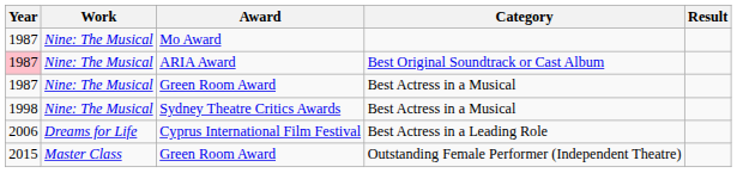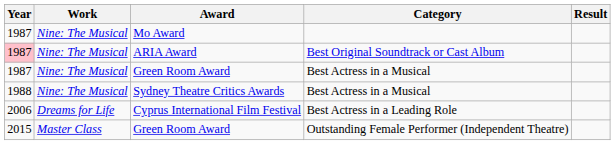 <table class="wikitable sortable">
 <tr>
 <th>Year</th>
 <th>Work</th>
 <th>Award</th>
 <th>Category</th>
 <th>Result</th>
 </tr>
 <tr>
 <td>1987</td>
 <td><em><a href='#'>Nine: The Musical</a></em></td>
 <td><a href='#'>Mo Award</a></td>
 <td></td>
 <td></td>
 </tr>
 <tr>
 <td style="background: pink;">1987</td>
 <td><em><a href='#'>Nine: The Musical</a></em></td>
 <td><a href='#'>ARIA Award</a></td>
 <td><a href='#'>Best Original Soundtrack or Cast Album</a></td>
 <td></td>
 </tr>
 <tr>
 <td>1987</td>
 <td><em><a href='#'>Nine: The Musical</a></em></td>
 <td><a href='#'>Green Room Award</a></td>
 <td>Best Actress in a Musical</td>
 <td></td>
 </tr>
 <tr>
-<td>1998</td>
+<td>1988</td>
 <td><em><a href='#'>Nine: The Musical</a></em></td>
 <td><a href='#'>Sydney Theatre Critics Awards</a></td>
 <td>Best Actress in a Musical</td>
 <td></td>
 </tr>
 <tr>
 <td>2006</td>
 <td><em><a href='#'>Dreams for Life</a></em></td>
 <td><a href='#'>Cyprus International Film Festival</a></td>
 <td>Best Actress in a Leading Role</td>
 <td></td>
 </tr>
 <tr>
 <td>2015</td>
 <td><em><a href='#'>Master Class</a></em></td>
 <td><a href='#'>Green Room Award</a></td>
 <td>Outstanding Female Performer (Independent Theatre)</td>
 <td></td>
 </tr>
 </table>
